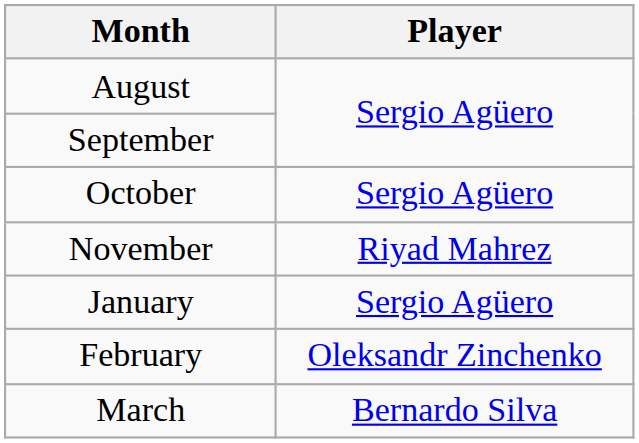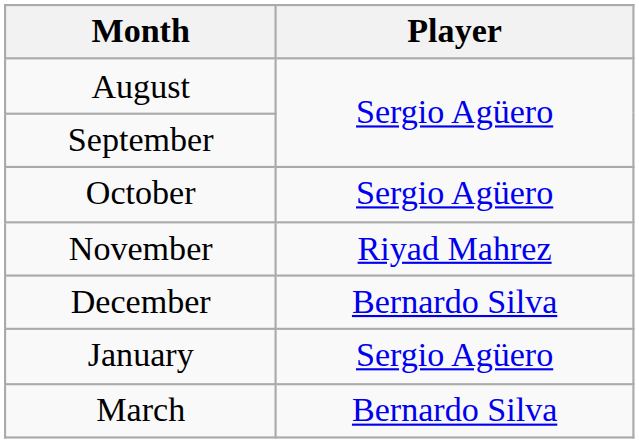 <table class="wikitable">
 <tr>
 <th style="width:120px;">Month</th>
 <th style="width:160px;">Player</th>
 </tr>
 <tr>
 <td style="text-align:center;">August</td>
 <td rowspan="2" style="text-align:center;"> <a href='#'>Sergio Agüero</a></td>
 </tr>
 <tr>
 <td style="text-align:center;">September</td>
 </tr>
 <tr>
 <td style="text-align:center;">October</td>
 <td style="text-align:center;"> <a href='#'>Sergio Agüero</a></td>
 </tr>
 <tr>
 <td style="text-align:center;">November</td>
 <td style="text-align:center;"> <a href='#'>Riyad Mahrez</a></td>
 </tr>
 <tr>
+<td style="text-align:center;">December</td>
+<td style="text-align:center;"> <a href='#'>Bernardo Silva</a></td>
+</tr>
+<tr>
 <td style="text-align:center;">January</td>
 <td style="text-align:center;"> <a href='#'>Sergio Agüero</a></td>
-</tr>
-<tr>
-<td style="text-align:center;">February</td>
-<td style="text-align:center;"> <a href='#'>Oleksandr Zinchenko</a></td>
 </tr>
 <tr>
 <td style="text-align:center;">March</td>
 <td style="text-align:center;"> <a href='#'>Bernardo Silva</a></td>
 </tr>
 </table>
